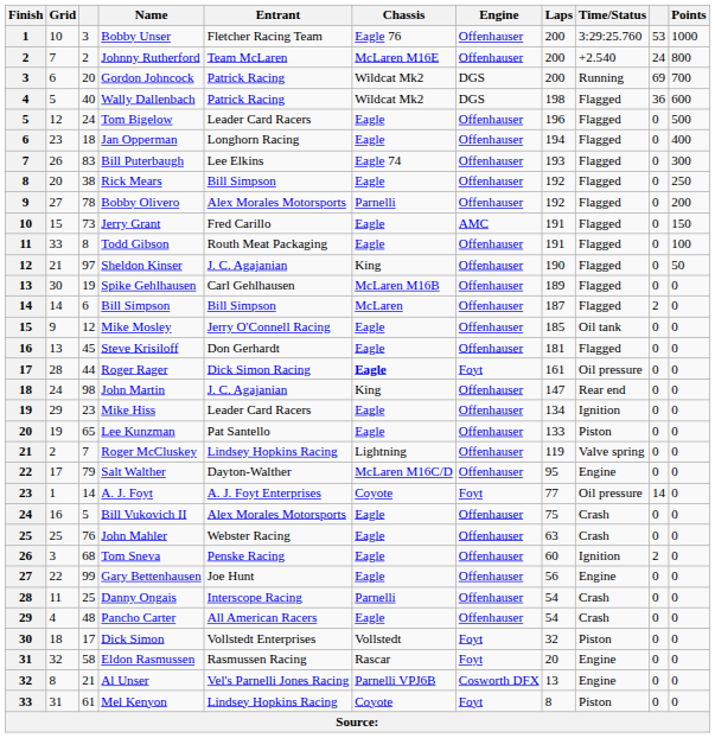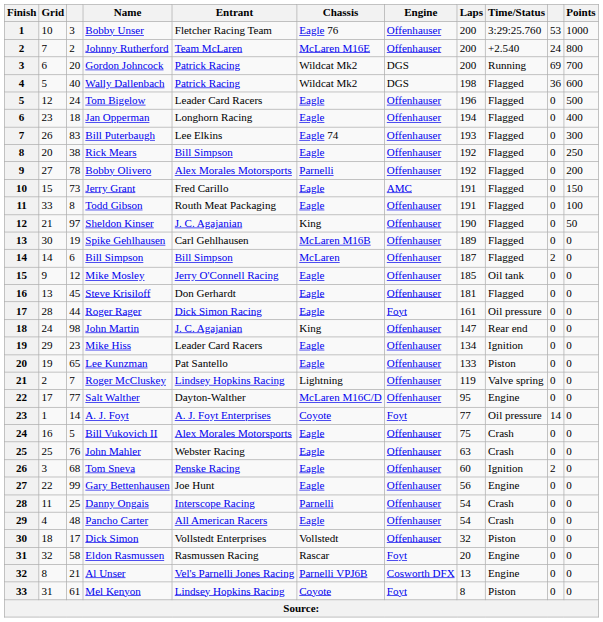 <table class="wikitable">
 <tr>
 <th>Finish</th>
 <th>Grid</th>
 <th></th>
 <th>Name</th>
 <th>Entrant</th>
 <th>Chassis</th>
 <th>Engine</th>
 <th>Laps</th>
 <th>Time/Status</th>
 <th></th>
 <th>Points</th>
 </tr>
 <tr>
 <th>1</th>
 <td>10</td>
 <td>3</td>
 <td> <a href='#'>Bobby Unser</a></td>
 <td>Fletcher Racing Team</td>
 <td><a href='#'>Eagle</a> 76</td>
 <td><a href='#'>Offenhauser</a></td>
 <td>200</td>
 <td>3:29:25.760</td>
 <td>53</td>
 <td>1000</td>
 </tr>
 <tr>
 <th>2</th>
 <td>7</td>
 <td>2</td>
 <td> <a href='#'>Johnny Rutherford</a></td>
 <td><a href='#'>Team McLaren</a></td>
 <td><a href='#'>McLaren M16E</a></td>
 <td><a href='#'>Offenhauser</a></td>
 <td>200</td>
 <td>+2.540</td>
 <td>24</td>
 <td>800</td>
 </tr>
 <tr>
 <th>3</th>
 <td>6</td>
 <td>20</td>
 <td> <a href='#'>Gordon Johncock</a></td>
 <td><a href='#'>Patrick Racing</a></td>
 <td>Wildcat Mk2</td>
 <td>DGS</td>
 <td>200</td>
 <td>Running</td>
 <td>69</td>
 <td>700</td>
 </tr>
 <tr>
 <th>4</th>
 <td>5</td>
 <td>40</td>
 <td> <a href='#'>Wally Dallenbach</a></td>
 <td><a href='#'>Patrick Racing</a></td>
 <td>Wildcat Mk2</td>
 <td>DGS</td>
 <td>198</td>
 <td>Flagged</td>
 <td>36</td>
 <td>600</td>
 </tr>
 <tr>
 <th>5</th>
 <td>12</td>
 <td>24</td>
 <td> <a href='#'>Tom Bigelow</a></td>
 <td>Leader Card Racers</td>
 <td><a href='#'>Eagle</a></td>
 <td><a href='#'>Offenhauser</a></td>
 <td>196</td>
 <td>Flagged</td>
 <td>0</td>
 <td>500</td>
 </tr>
 <tr>
 <th>6</th>
 <td>23</td>
 <td>18</td>
 <td> <a href='#'>Jan Opperman</a></td>
 <td>Longhorn Racing</td>
 <td><a href='#'>Eagle</a></td>
 <td><a href='#'>Offenhauser</a></td>
 <td>194</td>
 <td>Flagged</td>
 <td>0</td>
 <td>400</td>
 </tr>
 <tr>
 <th>7</th>
 <td>26</td>
 <td>83</td>
 <td> <a href='#'>Bill Puterbaugh</a></td>
 <td>Lee Elkins</td>
 <td><a href='#'>Eagle</a> 74</td>
 <td><a href='#'>Offenhauser</a></td>
 <td>193</td>
 <td>Flagged</td>
 <td>0</td>
 <td>300</td>
 </tr>
 <tr>
 <th>8</th>
 <td>20</td>
 <td>38</td>
 <td> <a href='#'>Rick Mears</a></td>
 <td><a href='#'>Bill Simpson</a></td>
 <td><a href='#'>Eagle</a></td>
 <td><a href='#'>Offenhauser</a></td>
 <td>192</td>
 <td>Flagged</td>
 <td>0</td>
 <td>250</td>
 </tr>
 <tr>
 <th>9</th>
 <td>27</td>
 <td>78</td>
 <td> <a href='#'>Bobby Olivero</a></td>
 <td><a href='#'>Alex Morales Motorsports</a></td>
 <td><a href='#'>Parnelli</a></td>
 <td><a href='#'>Offenhauser</a></td>
 <td>192</td>
 <td>Flagged</td>
 <td>0</td>
 <td>200</td>
 </tr>
 <tr>
 <th>10</th>
 <td>15</td>
 <td>73</td>
 <td> <a href='#'>Jerry Grant</a></td>
 <td>Fred Carillo</td>
 <td><a href='#'>Eagle</a></td>
 <td><a href='#'>AMC</a></td>
 <td>191</td>
 <td>Flagged</td>
 <td>0</td>
 <td>150</td>
 </tr>
 <tr>
 <th>11</th>
 <td>33</td>
 <td>8</td>
 <td> <a href='#'>Todd Gibson</a></td>
 <td>Routh Meat Packaging</td>
 <td><a href='#'>Eagle</a></td>
 <td><a href='#'>Offenhauser</a></td>
 <td>191</td>
 <td>Flagged</td>
 <td>0</td>
 <td>100</td>
 </tr>
 <tr>
 <th>12</th>
 <td>21</td>
 <td>97</td>
 <td> <a href='#'>Sheldon Kinser</a></td>
 <td><a href='#'>J. C. Agajanian</a></td>
 <td>King</td>
 <td><a href='#'>Offenhauser</a></td>
 <td>190</td>
 <td>Flagged</td>
 <td>0</td>
 <td>50</td>
 </tr>
 <tr>
 <th>13</th>
 <td>30</td>
 <td>19</td>
 <td> <a href='#'>Spike Gehlhausen</a></td>
 <td>Carl Gehlhausen</td>
 <td><a href='#'>McLaren M16B</a></td>
 <td><a href='#'>Offenhauser</a></td>
 <td>189</td>
 <td>Flagged</td>
 <td>0</td>
 <td>0</td>
 </tr>
 <tr>
 <th>14</th>
 <td>14</td>
 <td>6</td>
 <td> <a href='#'>Bill Simpson</a></td>
 <td><a href='#'>Bill Simpson</a></td>
 <td><a href='#'>McLaren</a></td>
 <td><a href='#'>Offenhauser</a></td>
 <td>187</td>
 <td>Flagged</td>
 <td>2</td>
 <td>0</td>
 </tr>
 <tr>
 <th>15</th>
 <td>9</td>
 <td>12</td>
 <td> <a href='#'>Mike Mosley</a></td>
 <td><a href='#'>Jerry O'Connell Racing</a></td>
 <td><a href='#'>Eagle</a></td>
 <td><a href='#'>Offenhauser</a></td>
 <td>185</td>
 <td>Oil tank</td>
 <td>0</td>
 <td>0</td>
 </tr>
 <tr>
 <th>16</th>
 <td>13</td>
 <td>45</td>
 <td> <a href='#'>Steve Krisiloff</a></td>
 <td>Don Gerhardt</td>
 <td><a href='#'>Eagle</a></td>
 <td><a href='#'>Offenhauser</a></td>
 <td>181</td>
 <td>Flagged</td>
 <td>0</td>
 <td>0</td>
 </tr>
 <tr>
 <th>17</th>
 <td>28</td>
 <td>44</td>
 <td> <a href='#'>Roger Rager</a></td>
 <td><a href='#'>Dick Simon Racing</a></td>
-<td><strong><a href='#'>Eagle</a></strong></td>
+<td><a href='#'>Eagle</a></td>
 <td><a href='#'>Foyt</a></td>
 <td>161</td>
 <td>Oil pressure</td>
 <td>0</td>
 <td>0</td>
 </tr>
 <tr>
 <th>18</th>
 <td>24</td>
 <td>98</td>
 <td> <a href='#'>John Martin</a></td>
 <td><a href='#'>J. C. Agajanian</a></td>
 <td>King</td>
 <td><a href='#'>Offenhauser</a></td>
 <td>147</td>
 <td>Rear end</td>
 <td>0</td>
 <td>0</td>
 </tr>
 <tr>
 <th>19</th>
 <td>29</td>
 <td>23</td>
 <td> <a href='#'>Mike Hiss</a></td>
 <td>Leader Card Racers</td>
 <td><a href='#'>Eagle</a></td>
 <td><a href='#'>Offenhauser</a></td>
 <td>134</td>
 <td>Ignition</td>
 <td>0</td>
 <td>0</td>
 </tr>
 <tr>
 <th>20</th>
 <td>19</td>
 <td>65</td>
 <td> <a href='#'>Lee Kunzman</a></td>
 <td>Pat Santello</td>
 <td><a href='#'>Eagle</a></td>
 <td><a href='#'>Offenhauser</a></td>
 <td>133</td>
 <td>Piston</td>
 <td>0</td>
 <td>0</td>
 </tr>
 <tr>
 <th>21</th>
 <td>2</td>
 <td>7</td>
 <td> <a href='#'>Roger McCluskey</a></td>
 <td><a href='#'>Lindsey Hopkins Racing</a></td>
 <td>Lightning</td>
 <td><a href='#'>Offenhauser</a></td>
 <td>119</td>
 <td>Valve spring</td>
 <td>0</td>
 <td>0</td>
 </tr>
 <tr>
 <th>22</th>
 <td>17</td>
-<td>79</td>
+<td>77</td>
 <td> <a href='#'>Salt Walther</a></td>
 <td>Dayton-Walther</td>
 <td><a href='#'>McLaren M16C/D</a></td>
 <td><a href='#'>Offenhauser</a></td>
 <td>95</td>
 <td>Engine</td>
 <td>0</td>
 <td>0</td>
 </tr>
 <tr>
 <th>23</th>
 <td>1</td>
 <td>14</td>
 <td> <a href='#'>A. J. Foyt</a></td>
 <td><a href='#'>A. J. Foyt Enterprises</a></td>
 <td><a href='#'>Coyote</a></td>
 <td><a href='#'>Foyt</a></td>
 <td>77</td>
 <td>Oil pressure</td>
 <td>14</td>
 <td>0</td>
 </tr>
 <tr>
 <th>24</th>
 <td>16</td>
 <td>5</td>
 <td> <a href='#'>Bill Vukovich II</a></td>
 <td><a href='#'>Alex Morales Motorsports</a></td>
 <td><a href='#'>Eagle</a></td>
 <td><a href='#'>Offenhauser</a></td>
 <td>75</td>
 <td>Crash</td>
 <td>0</td>
 <td>0</td>
 </tr>
 <tr>
 <th>25</th>
 <td>25</td>
 <td>76</td>
 <td> <a href='#'>John Mahler</a></td>
 <td>Webster Racing</td>
 <td><a href='#'>Eagle</a></td>
 <td><a href='#'>Offenhauser</a></td>
 <td>63</td>
 <td>Crash</td>
 <td>0</td>
 <td>0</td>
 </tr>
 <tr>
 <th>26</th>
 <td>3</td>
 <td>68</td>
 <td> <a href='#'>Tom Sneva</a></td>
 <td><a href='#'>Penske Racing</a></td>
 <td><a href='#'>Eagle</a></td>
 <td><a href='#'>Offenhauser</a></td>
 <td>60</td>
 <td>Ignition</td>
 <td>2</td>
 <td>0</td>
 </tr>
 <tr>
 <th>27</th>
 <td>22</td>
 <td>99</td>
 <td> <a href='#'>Gary Bettenhausen</a></td>
 <td>Joe Hunt</td>
 <td><a href='#'>Eagle</a></td>
 <td><a href='#'>Offenhauser</a></td>
 <td>56</td>
 <td>Engine</td>
 <td>0</td>
 <td>0</td>
 </tr>
 <tr>
 <th>28</th>
 <td>11</td>
 <td>25</td>
 <td> <a href='#'>Danny Ongais</a></td>
 <td><a href='#'>Interscope Racing</a></td>
 <td><a href='#'>Parnelli</a></td>
 <td><a href='#'>Offenhauser</a></td>
 <td>54</td>
 <td>Crash</td>
 <td>0</td>
 <td>0</td>
 </tr>
 <tr>
 <th>29</th>
 <td>4</td>
 <td>48</td>
 <td> <a href='#'>Pancho Carter</a></td>
 <td><a href='#'>All American Racers</a></td>
 <td><a href='#'>Eagle</a></td>
 <td><a href='#'>Offenhauser</a></td>
 <td>54</td>
 <td>Crash</td>
 <td>0</td>
 <td>0</td>
 </tr>
 <tr>
 <th>30</th>
 <td>18</td>
 <td>17</td>
 <td> <a href='#'>Dick Simon</a></td>
 <td>Vollstedt Enterprises</td>
 <td>Vollstedt</td>
-<td><a href='#'>Foyt</a></td>
+<td><a href='#'>Offenhauser</a></td>
 <td>32</td>
 <td>Piston</td>
 <td>0</td>
 <td>0</td>
 </tr>
 <tr>
 <th>31</th>
 <td>32</td>
 <td>58</td>
 <td> <a href='#'>Eldon Rasmussen</a></td>
 <td>Rasmussen Racing</td>
 <td>Rascar</td>
 <td><a href='#'>Foyt</a></td>
 <td>20</td>
 <td>Engine</td>
 <td>0</td>
 <td>0</td>
 </tr>
 <tr>
 <th>32</th>
 <td>8</td>
 <td>21</td>
 <td> <a href='#'>Al Unser</a></td>
 <td><a href='#'>Vel's Parnelli Jones Racing</a></td>
 <td><a href='#'>Parnelli VPJ6B</a></td>
 <td><a href='#'>Cosworth DFX</a></td>
 <td>13</td>
 <td>Engine</td>
 <td>0</td>
 <td>0</td>
 </tr>
 <tr>
 <th>33</th>
 <td>31</td>
 <td>61</td>
 <td> <a href='#'>Mel Kenyon</a></td>
 <td><a href='#'>Lindsey Hopkins Racing</a></td>
 <td><a href='#'>Coyote</a></td>
 <td><a href='#'>Foyt</a></td>
 <td>8</td>
 <td>Piston</td>
 <td>0</td>
 <td>0</td>
 </tr>
 <tr>
 <th colspan=11>Source:</th>
 </tr>
 </table>
